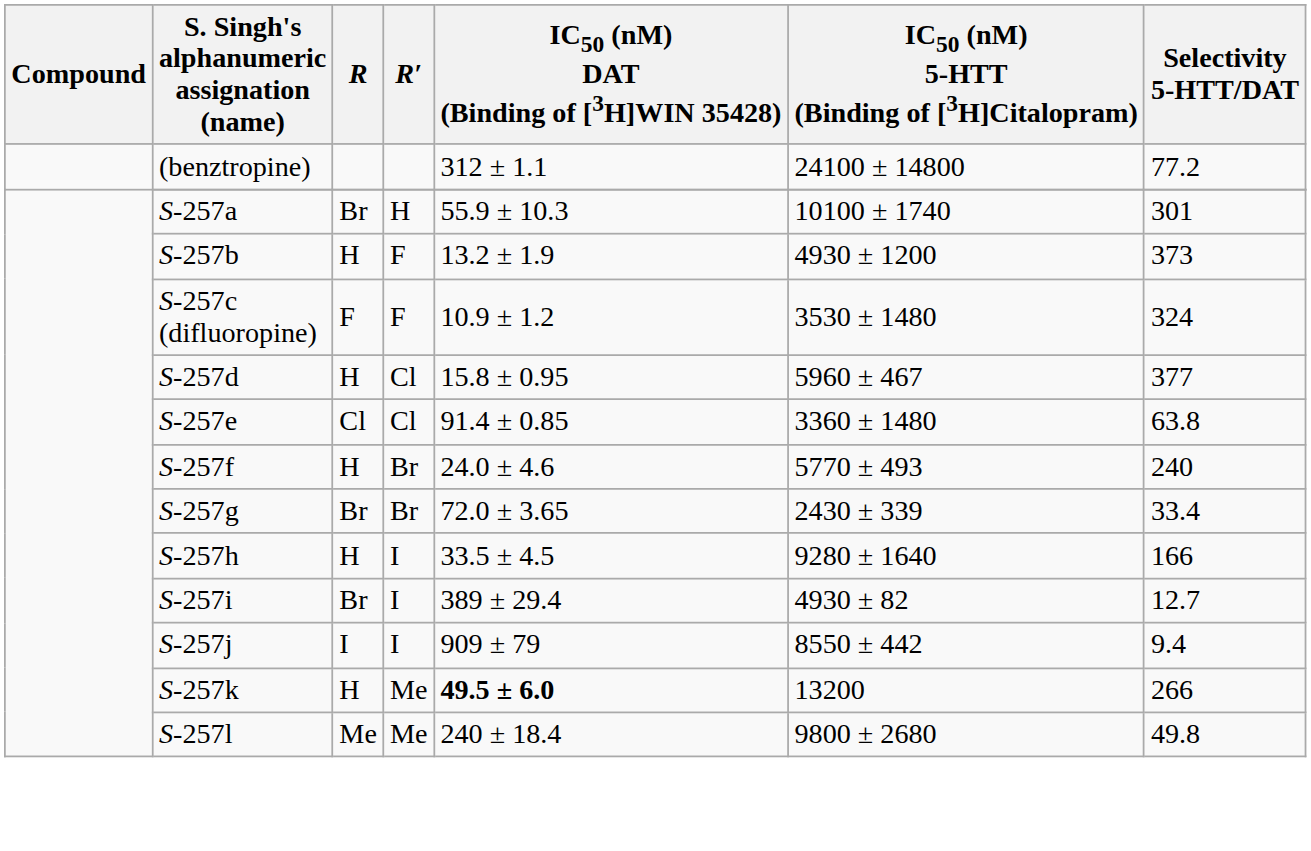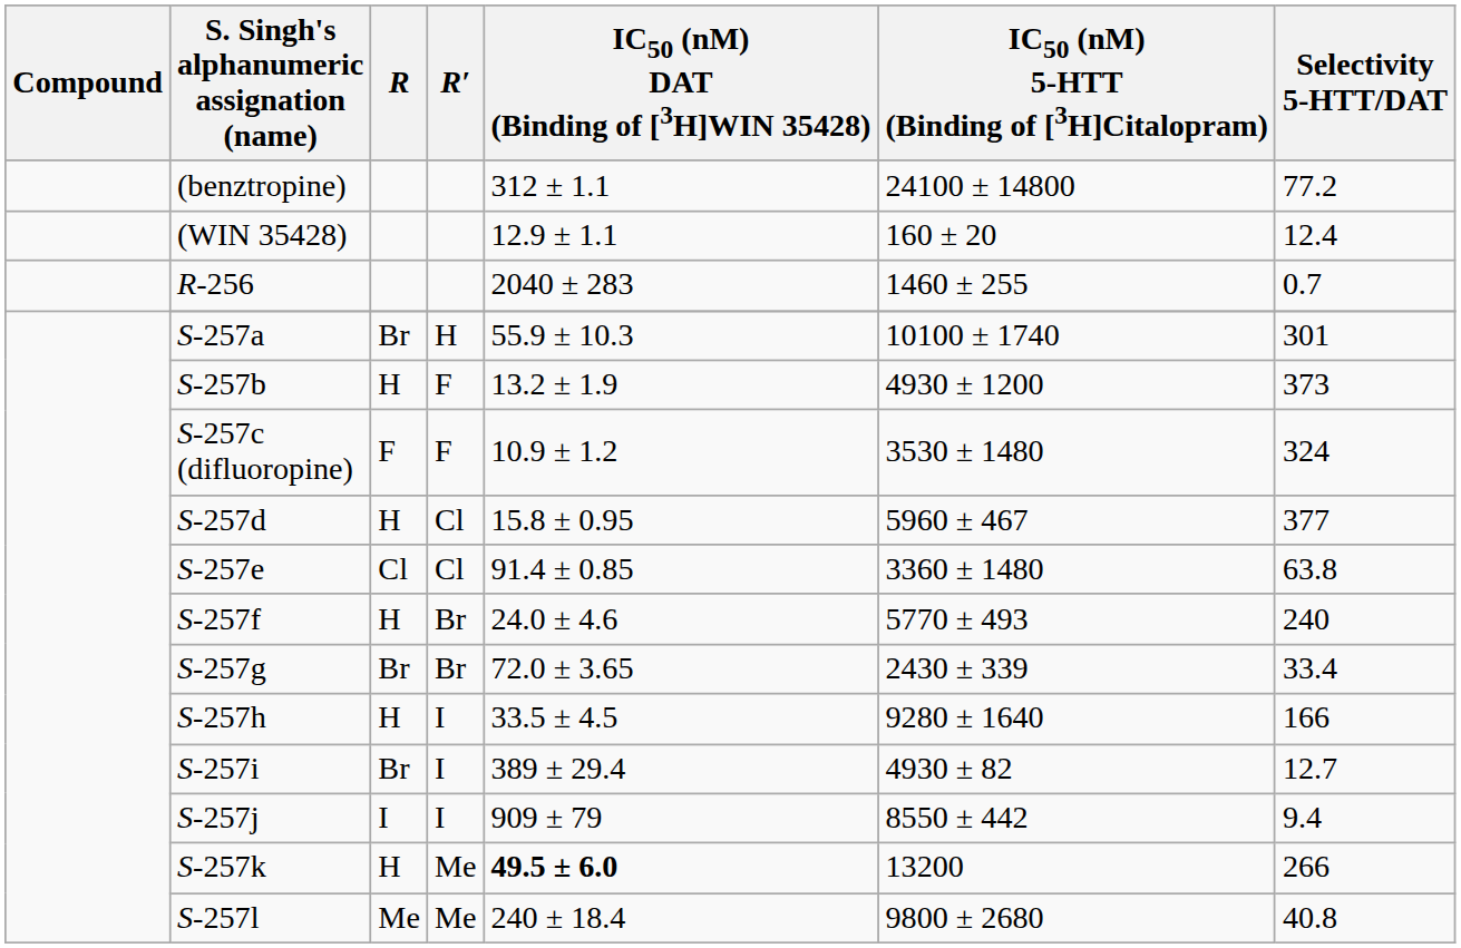 <table class="wikitable sortable">
 <tr>
 <th>Compound</th>
 <th>S. Singh's<br>alphanumeric<br>assignation<br>(name)</th>
 <th><em>R</em></th>
 <th><em>R′</em></th>
 <th>IC<sub>50</sub> (nM)<br>DAT<br>(Binding of [<sup>3</sup>H]WIN 35428)</th>
 <th>IC<sub>50</sub> (nM)<br>5-HTT<br>(Binding of [<sup>3</sup>H]Citalopram)</th>
 <th>Selectivity<br>5-HTT/DAT</th>
 </tr>
 <tr>
 <td></td>
 <td>(benztropine)</td>
 <td></td>
 <td></td>
 <td>312 ± 1.1</td>
 <td>24100 ± 14800</td>
 <td>77.2</td>
+</tr>
+<tr>
+<td></td>
+<td>(WIN 35428)</td>
+<td></td>
+<td></td>
+<td>12.9 ± 1.1</td>
+<td>160 ± 20</td>
+<td>12.4</td>
+</tr>
+<tr>
+<td></td>
+<td><em>R</em>-256</td>
+<td></td>
+<td></td>
+<td>2040 ± 283</td>
+<td>1460 ± 255</td>
+<td>0.7</td>
 </tr>
 <tr>
 <td rowspan=13></td>
 </tr>
 <tr>
 <td><em>S</em>-257a</td>
 <td>Br</td>
 <td>H</td>
 <td>55.9 ± 10.3</td>
 <td>10100 ± 1740</td>
 <td>301</td>
 </tr>
 <tr>
 <td><em>S</em>-257b</td>
 <td>H</td>
 <td>F</td>
 <td>13.2 ± 1.9</td>
 <td>4930 ± 1200</td>
 <td>373</td>
 </tr>
 <tr>
 <td><em>S</em>-257c<br>(difluoropine)</td>
 <td>F</td>
 <td>F</td>
 <td>10.9 ± 1.2</td>
 <td>3530 ± 1480</td>
 <td>324</td>
 </tr>
 <tr>
 <td><em>S</em>-257d</td>
 <td>H</td>
 <td>Cl</td>
 <td>15.8 ± 0.95</td>
 <td>5960 ± 467</td>
 <td>377</td>
 </tr>
 <tr>
 <td><em>S</em>-257e</td>
 <td>Cl</td>
 <td>Cl</td>
 <td>91.4 ± 0.85</td>
 <td>3360 ± 1480</td>
 <td>63.8</td>
 </tr>
 <tr>
 <td><em>S</em>-257f</td>
 <td>H</td>
 <td>Br</td>
 <td>24.0 ± 4.6</td>
 <td>5770 ± 493</td>
 <td>240</td>
 </tr>
 <tr>
 <td><em>S</em>-257g</td>
 <td>Br</td>
 <td>Br</td>
 <td>72.0 ± 3.65</td>
 <td>2430 ± 339</td>
 <td>33.4</td>
 </tr>
 <tr>
 <td><em>S</em>-257h</td>
 <td>H</td>
 <td>I</td>
 <td>33.5 ± 4.5</td>
 <td>9280 ± 1640</td>
 <td>166</td>
 </tr>
 <tr>
 <td><em>S</em>-257i</td>
 <td>Br</td>
 <td>I</td>
 <td>389 ± 29.4</td>
 <td>4930 ± 82</td>
 <td>12.7</td>
 </tr>
 <tr>
 <td><em>S</em>-257j</td>
 <td>I</td>
 <td>I</td>
 <td>909 ± 79</td>
 <td>8550 ± 442</td>
 <td>9.4</td>
 </tr>
 <tr>
 <td><em>S</em>-257k</td>
 <td>H</td>
 <td>Me</td>
 <td><strong>49.5 ± 6.0</strong></td>
 <td>13200</td>
 <td>266</td>
 </tr>
 <tr>
 <td><em>S</em>-257l</td>
 <td>Me</td>
 <td>Me</td>
 <td>240 ± 18.4</td>
 <td>9800 ± 2680</td>
-<td>49.8</td>
+<td>40.8</td>
 </tr>
 </table>
